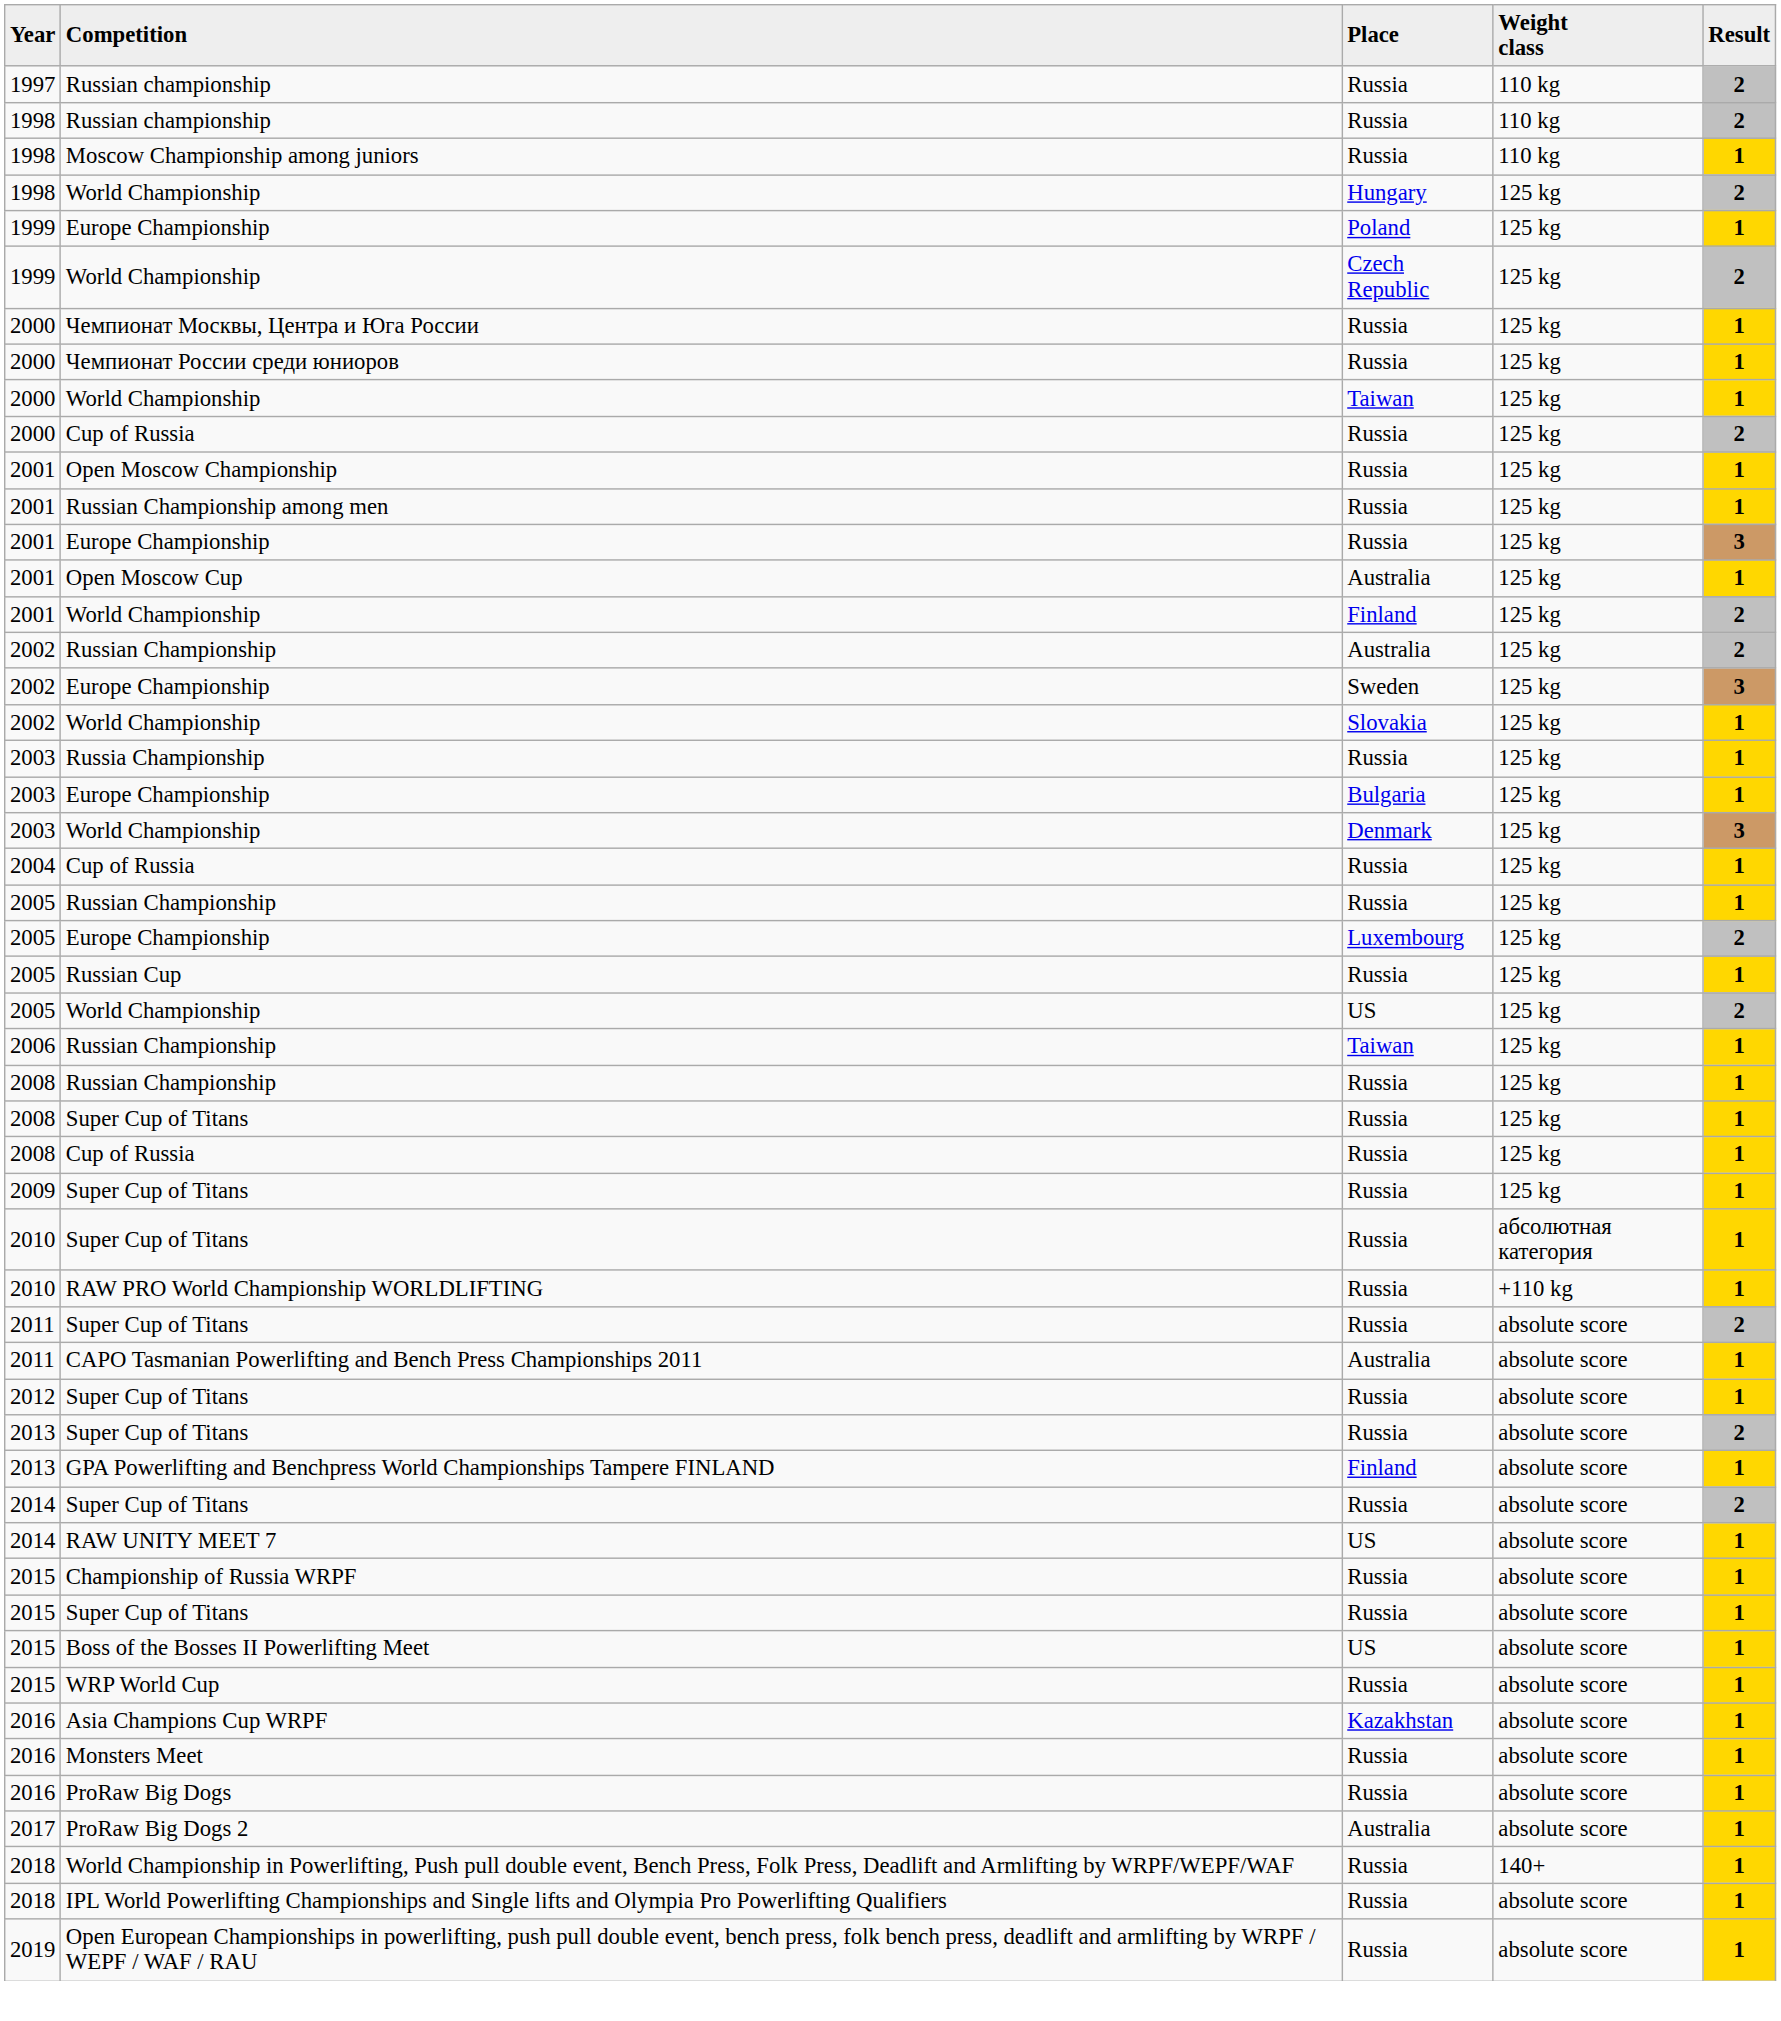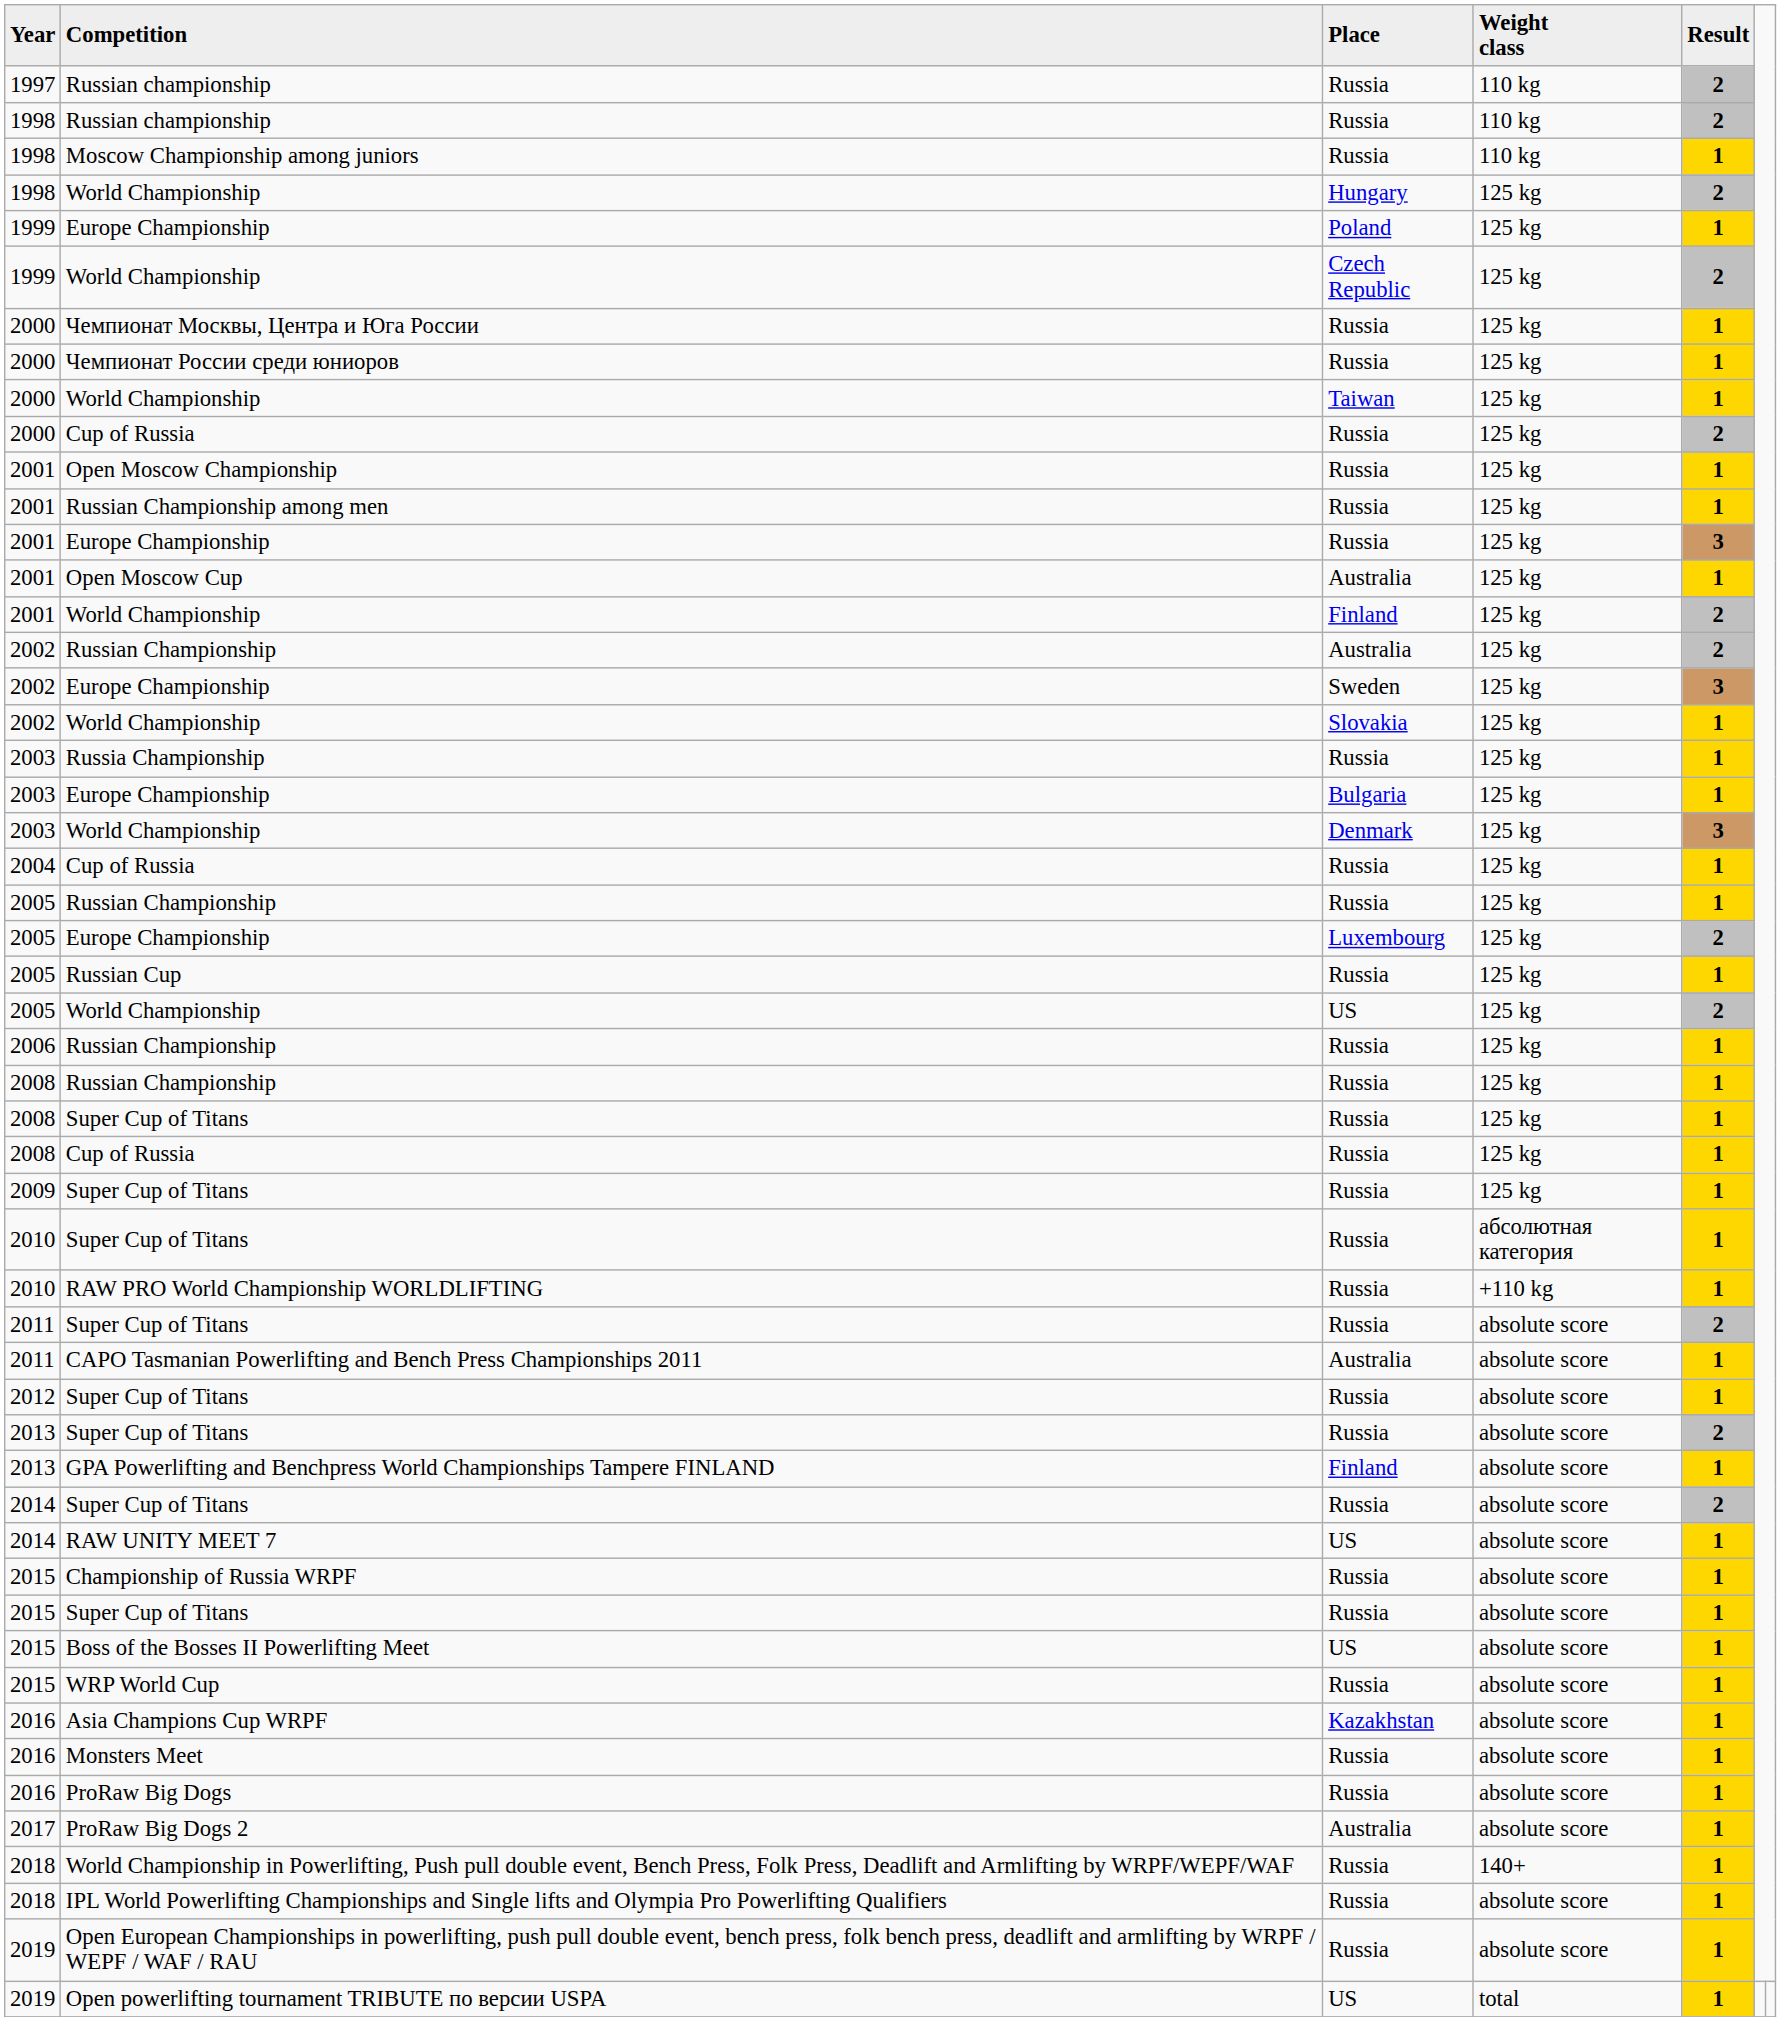 <table class="wikitable sortable" border="1">
 <tr style="background:#eee;">
 <td><strong>Year</strong></td>
 <td><strong>Competition</strong></td>
 <td><strong>Place</strong></td>
 <td><strong>Weight <br>class</strong></td>
 <td><strong>Result</strong></td>
 </tr>
 <tr>
 <td>1997</td>
 <td>Russian championship</td>
 <td>Russia</td>
 <td>110 kg</td>
 <td align="center" bgcolor="silver"><strong>2</strong></td>
 </tr>
 <tr>
 <td>1998</td>
 <td>Russian championship</td>
 <td>Russia</td>
 <td>110 kg</td>
 <td align="center" bgcolor="silver"><strong>2</strong></td>
 </tr>
 <tr>
 <td>1998</td>
 <td>Moscow Championship among juniors</td>
 <td>Russia</td>
 <td>110 kg</td>
 <td align="center" bgcolor="gold"><strong>1</strong></td>
 </tr>
 <tr>
 <td>1998</td>
 <td>World Championship</td>
 <td><a href='#'>Hungary</a></td>
 <td>125 kg</td>
 <td align="center" bgcolor="silver"><strong>2</strong></td>
 </tr>
 <tr>
 <td>1999</td>
 <td>Europe Championship</td>
 <td><a href='#'>Poland</a></td>
 <td>125 kg</td>
 <td align="center" bgcolor="gold"><strong>1</strong></td>
 </tr>
 <tr>
 <td>1999</td>
 <td>World Championship</td>
 <td><a href='#'>Czech Republic</a></td>
 <td>125 kg</td>
 <td align="center" bgcolor="silver"><strong>2</strong></td>
 </tr>
 <tr>
 <td>2000</td>
 <td>Чемпионат Москвы, Центра и Юга России</td>
 <td>Russia</td>
 <td>125 kg</td>
 <td align="center" bgcolor="gold"><strong>1</strong></td>
 </tr>
 <tr>
 <td>2000</td>
 <td>Чемпионат России среди юниоров</td>
 <td>Russia</td>
 <td>125 kg</td>
 <td align="center" bgcolor="gold"><strong>1</strong></td>
 </tr>
 <tr>
 <td>2000</td>
 <td>World Championship</td>
 <td><a href='#'>Taiwan</a></td>
 <td>125 kg</td>
 <td align="center" bgcolor="gold"><strong>1</strong></td>
 </tr>
 <tr>
 <td>2000</td>
 <td>Cup of Russia</td>
 <td>Russia</td>
 <td>125 kg</td>
 <td align="center" bgcolor="silver"><strong>2</strong></td>
 </tr>
 <tr>
 <td>2001</td>
 <td>Open Moscow Championship</td>
 <td>Russia</td>
 <td>125 kg</td>
 <td align="center" bgcolor="gold"><strong>1</strong></td>
 </tr>
 <tr>
 <td>2001</td>
 <td>Russian Championship among men</td>
 <td>Russia</td>
 <td>125 kg</td>
 <td align="center" bgcolor="gold"><strong>1</strong></td>
 </tr>
 <tr>
 <td>2001</td>
 <td>Europe Championship</td>
 <td>Russia</td>
 <td>125 kg</td>
 <td align="center" bgcolor="#cc9966"><strong>3</strong></td>
 </tr>
 <tr>
 <td>2001</td>
 <td>Open Moscow Cup</td>
 <td>Australia</td>
 <td>125 kg</td>
 <td align="center" bgcolor="gold"><strong>1</strong></td>
 </tr>
 <tr>
 <td>2001</td>
 <td>World Championship</td>
 <td><a href='#'>Finland</a></td>
 <td>125 kg</td>
 <td align="center" bgcolor="silver"><strong>2</strong></td>
 </tr>
 <tr>
 <td>2002</td>
 <td>Russian Championship</td>
 <td>Australia</td>
 <td>125 kg</td>
 <td align="center" bgcolor="silver"><strong>2</strong></td>
 </tr>
 <tr>
 <td>2002</td>
 <td>Europe Championship</td>
 <td>Sweden</td>
 <td>125 kg</td>
 <td align="center" bgcolor="#cc9966"><strong>3</strong></td>
 </tr>
 <tr>
 <td>2002</td>
 <td>World Championship</td>
 <td><a href='#'>Slovakia</a></td>
 <td>125 kg</td>
 <td align="center" bgcolor="gold"><strong>1</strong></td>
 </tr>
 <tr>
 <td>2003</td>
 <td>Russia Championship</td>
 <td>Russia</td>
 <td>125 kg</td>
 <td align="center" bgcolor="gold"><strong>1</strong></td>
 </tr>
 <tr>
 <td>2003</td>
 <td>Europe Championship</td>
 <td><a href='#'>Bulgaria</a></td>
 <td>125 kg</td>
 <td align="center" bgcolor="gold"><strong>1</strong></td>
 </tr>
 <tr>
 <td>2003</td>
 <td>World Championship</td>
 <td><a href='#'>Denmark</a></td>
 <td>125 kg</td>
 <td align="center" bgcolor="#cc9966"><strong>3</strong></td>
 </tr>
 <tr>
 <td>2004</td>
 <td>Cup of Russia</td>
 <td>Russia</td>
 <td>125 kg</td>
 <td align="center" bgcolor="gold"><strong>1</strong></td>
 </tr>
 <tr>
 <td>2005</td>
 <td>Russian Championship</td>
 <td>Russia</td>
 <td>125 kg</td>
 <td align="center" bgcolor="gold"><strong>1</strong></td>
 </tr>
 <tr>
 <td>2005</td>
 <td>Europe Championship</td>
 <td><a href='#'>Luxembourg</a></td>
 <td>125 kg</td>
 <td align="center" bgcolor="silver"><strong>2</strong></td>
 </tr>
 <tr>
 <td>2005</td>
 <td>Russian Cup</td>
 <td>Russia</td>
 <td>125 kg</td>
 <td align="center" bgcolor="gold"><strong>1</strong></td>
 </tr>
 <tr>
 <td>2005</td>
 <td>World Championship</td>
 <td>US</td>
 <td>125 kg</td>
 <td align="center" bgcolor="silver"><strong>2</strong></td>
 </tr>
 <tr>
 <td>2006</td>
 <td>Russian Championship</td>
-<td><a href='#'>Taiwan</a></td>
+<td>Russia</td>
 <td>125 kg</td>
 <td align="center" bgcolor="gold"><strong>1</strong></td>
 </tr>
 <tr>
 <td>2008</td>
 <td>Russian Championship</td>
 <td>Russia</td>
 <td>125 kg</td>
 <td align="center" bgcolor="gold"><strong>1</strong></td>
 </tr>
 <tr>
 <td>2008</td>
 <td>Super Cup of Titans</td>
 <td>Russia</td>
 <td>125 kg</td>
 <td align="center" bgcolor="gold"><strong>1</strong></td>
 </tr>
 <tr>
 <td>2008</td>
 <td>Cup of Russia</td>
 <td>Russia</td>
 <td>125 kg</td>
 <td align="center" bgcolor="gold"><strong>1</strong></td>
 </tr>
 <tr>
 <td>2009</td>
 <td>Super Cup of Titans</td>
 <td>Russia</td>
 <td>125 kg</td>
 <td align="center" bgcolor="gold"><strong>1</strong></td>
 </tr>
 <tr>
 <td>2010</td>
 <td>Super Cup of Titans</td>
 <td>Russia</td>
 <td>абсолютная категория</td>
 <td align="center" bgcolor="gold"><strong>1</strong></td>
 </tr>
 <tr>
 <td>2010</td>
 <td>RAW PRO World Championship WORLDLIFTING</td>
 <td>Russia</td>
 <td>+110 kg</td>
 <td align="center" bgcolor="gold"><strong>1</strong></td>
 </tr>
 <tr>
 <td>2011</td>
 <td>Super Cup of Titans</td>
 <td>Russia</td>
 <td>absolute score</td>
 <td align="center" bgcolor="silver"><strong>2</strong></td>
 </tr>
 <tr>
 <td>2011</td>
 <td>CAPO Tasmanian Powerlifting and Bench Press Championships 2011</td>
 <td>Australia</td>
 <td>absolute score</td>
 <td align="center" bgcolor="gold"><strong>1</strong></td>
 </tr>
 <tr>
 <td>2012</td>
 <td>Super Cup of Titans</td>
 <td>Russia</td>
 <td>absolute score</td>
 <td align="center" bgcolor="gold"><strong>1</strong></td>
 </tr>
 <tr>
 <td>2013</td>
 <td>Super Cup of Titans</td>
 <td>Russia</td>
 <td>absolute score</td>
 <td align="center" bgcolor="silver"><strong>2</strong></td>
 </tr>
 <tr>
 <td>2013</td>
 <td>GPA Powerlifting and Benchpress World Championships Tampere FINLAND</td>
 <td><a href='#'>Finland</a></td>
 <td>absolute score</td>
 <td align="center" bgcolor="gold"><strong>1</strong></td>
 </tr>
 <tr>
 <td>2014</td>
 <td>Super Cup of Titans</td>
 <td>Russia</td>
 <td>absolute score</td>
 <td align="center" bgcolor="silver"><strong>2</strong></td>
 </tr>
 <tr>
 <td>2014</td>
 <td>RAW UNITY MEET 7</td>
 <td>US</td>
 <td>absolute score</td>
 <td align="center" bgcolor="gold"><strong>1</strong></td>
 </tr>
 <tr>
 <td>2015</td>
 <td>Championship of Russia WRPF</td>
 <td>Russia</td>
 <td>absolute score</td>
 <td align="center" bgcolor="gold"><strong>1</strong></td>
 </tr>
 <tr>
 <td>2015</td>
 <td>Super Cup of Titans</td>
 <td>Russia</td>
 <td>absolute score</td>
 <td align="center" bgcolor="gold"><strong>1</strong></td>
 </tr>
 <tr>
 <td>2015</td>
 <td>Boss of the Bosses II Powerlifting Meet</td>
 <td>US</td>
 <td>absolute score</td>
 <td align="center" bgcolor="gold"><strong>1</strong></td>
 </tr>
 <tr>
 <td>2015</td>
 <td>WRP World Cup</td>
 <td>Russia</td>
 <td>absolute score</td>
 <td align="center" bgcolor="gold"><strong>1</strong></td>
 </tr>
 <tr>
 <td>2016</td>
 <td>Asia Champions Cup WRPF</td>
 <td><a href='#'>Kazakhstan</a></td>
 <td>absolute score</td>
 <td align="center" bgcolor="gold"><strong>1</strong></td>
 </tr>
 <tr>
 <td>2016</td>
 <td>Monsters Meet</td>
 <td>Russia</td>
 <td>absolute score</td>
 <td align="center" bgcolor="gold"><strong>1</strong></td>
 </tr>
 <tr>
 <td>2016</td>
 <td>ProRaw Big Dogs</td>
 <td>Russia</td>
 <td>absolute score</td>
 <td align="center" bgcolor="gold"><strong>1</strong></td>
 </tr>
 <tr>
 <td>2017</td>
 <td>ProRaw Big Dogs 2</td>
 <td>Australia</td>
 <td>absolute score</td>
 <td align="center" bgcolor="gold"><strong>1</strong></td>
 </tr>
 <tr>
 <td>2018</td>
 <td>World Championship in Powerlifting, Push pull double event, Bench Press, Folk Press, Deadlift and Armlifting by WRPF/WEPF/WAF</td>
 <td>Russia</td>
 <td>140+</td>
 <td align="center" bgcolor="gold"><strong>1</strong></td>
 </tr>
 <tr>
 <td>2018</td>
 <td>IPL World Powerlifting Championships and Single lifts and Olympia Pro Powerlifting Qualifiers</td>
 <td>Russia</td>
 <td>absolute score</td>
 <td align="center" bgcolor="gold"><strong>1</strong></td>
 </tr>
 <tr>
 <td>2019</td>
 <td>Open European Championships in powerlifting, push pull double event, bench press, folk bench press, deadlift and armlifting by WRPF / WEPF / WAF / RAU</td>
 <td>Russia</td>
 <td>absolute score</td>
 <td align="center" bgcolor="gold"><strong>1</strong></td>
 </tr>
+<tr>
+<td>2019</td>
+<td>Open powerlifting tournament TRIBUTE по версии USPA</td>
+<td>US</td>
+<td>total</td>
+<td align="center" bgcolor="gold"><strong>1</strong></td>
+<td></td>
+<td></td>
+</tr>
 </table>
